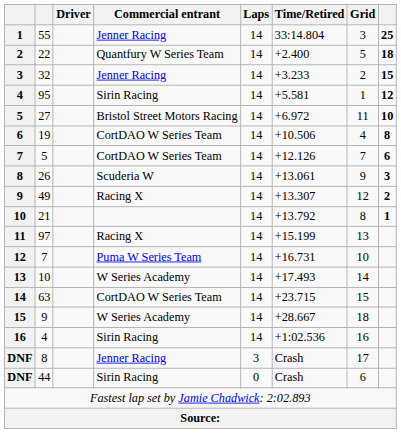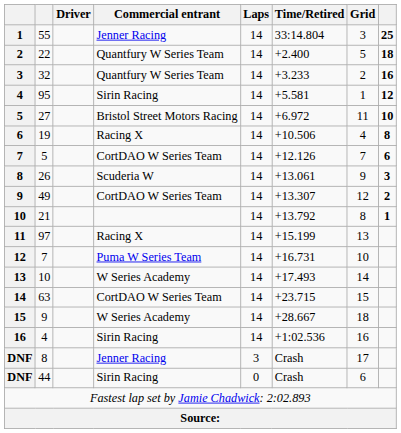 <table class="wikitable" style="font-size: 90%;">
 <tr>
 <th></th>
 <th></th>
 <th>Driver</th>
 <th>Commercial entrant</th>
 <th>Laps</th>
 <th>Time/Retired</th>
 <th>Grid</th>
 <th></th>
 </tr>
 <tr>
 <th>1</th>
 <td align="center">55</td>
 <td></td>
 <td><a href='#'>Jenner Racing</a></td>
 <td align="center">14</td>
 <td>33:14.804</td>
 <td align="center">3</td>
 <td align="center"><strong>25</strong></td>
 </tr>
 <tr>
 <th>2</th>
 <td align="center">22</td>
 <td></td>
 <td>Quantfury W Series Team</td>
 <td align="center">14</td>
 <td>+2.400</td>
 <td align="center">5</td>
 <td align="center"><strong>18</strong></td>
 </tr>
 <tr>
 <th>3</th>
 <td align="center">32</td>
 <td></td>
-<td><a href='#'>Jenner Racing</a></td>
+<td>Quantfury W Series Team</td>
 <td align="center">14</td>
 <td>+3.233</td>
 <td align="center">2</td>
-<td align="center"><strong>15</strong></td>
+<td align="center"><strong>16</strong></td>
 </tr>
 <tr>
 <th>4</th>
 <td align="center">95</td>
 <td></td>
 <td>Sirin Racing</td>
 <td align="center">14</td>
 <td>+5.581</td>
 <td align="center">1</td>
 <td align="center"><strong>12</strong></td>
 </tr>
 <tr>
 <th>5</th>
 <td align="center">27</td>
 <td></td>
 <td>Bristol Street Motors Racing</td>
 <td align="center">14</td>
 <td>+6.972</td>
 <td align="center">11</td>
 <td align="center"><strong>10</strong></td>
 </tr>
 <tr>
 <th>6</th>
 <td align="center">19</td>
 <td></td>
-<td>CortDAO W Series Team</td>
+<td>Racing X</td>
 <td align="center">14</td>
 <td>+10.506</td>
 <td align="center">4</td>
 <td align="center"><strong>8</strong></td>
 </tr>
 <tr>
 <th>7</th>
 <td align="center">5</td>
 <td></td>
 <td>CortDAO W Series Team</td>
 <td align="center">14</td>
 <td>+12.126</td>
 <td align="center">7</td>
 <td align="center"><strong>6</strong></td>
 </tr>
 <tr>
 <th>8</th>
 <td align="center">26</td>
 <td></td>
 <td>Scuderia W</td>
 <td align="center">14</td>
 <td>+13.061</td>
 <td align="center">9</td>
 <td align="center"><strong>3</strong></td>
 </tr>
 <tr>
 <th>9</th>
 <td align="center">49</td>
 <td></td>
-<td>Racing X</td>
+<td>CortDAO W Series Team</td>
 <td align="center">14</td>
 <td>+13.307</td>
 <td align="center">12</td>
 <td align="center"><strong>2</strong></td>
 </tr>
 <tr>
 <th>10</th>
 <td align="center">21</td>
 <td></td>
 <td></td>
 <td align="center">14</td>
 <td>+13.792</td>
 <td align="center">8</td>
 <td align="center"><strong>1</strong></td>
 </tr>
 <tr>
 <th>11</th>
 <td align="center">97</td>
 <td></td>
 <td>Racing X</td>
 <td align="center">14</td>
 <td>+15.199</td>
 <td align="center">13</td>
 <td></td>
 </tr>
 <tr>
 <th>12</th>
 <td align="center">7</td>
 <td></td>
 <td><a href='#'>Puma W Series Team</a></td>
 <td align="center">14</td>
 <td>+16.731</td>
 <td align="center">10</td>
 <td></td>
 </tr>
 <tr>
 <th>13</th>
 <td align="center">10</td>
 <td></td>
 <td>W Series Academy</td>
 <td align="center">14</td>
 <td>+17.493</td>
 <td align="center">14</td>
 <td></td>
 </tr>
 <tr>
 <th>14</th>
 <td align="center">63</td>
 <td></td>
 <td>CortDAO W Series Team</td>
 <td align="center">14</td>
 <td>+23.715</td>
 <td align="center">15</td>
 <td></td>
 </tr>
 <tr>
 <th>15</th>
 <td align="center">9</td>
 <td></td>
 <td>W Series Academy</td>
 <td align="center">14</td>
 <td>+28.667</td>
 <td align="center">18</td>
 <td></td>
 </tr>
 <tr>
 <th>16</th>
 <td align="center">4</td>
 <td></td>
 <td>Sirin Racing</td>
 <td align="center">14</td>
 <td>+1:02.536</td>
 <td align="center">16</td>
 <td></td>
 </tr>
 <tr>
 <th>DNF</th>
 <td align="center">8</td>
 <td></td>
 <td><a href='#'>Jenner Racing</a></td>
 <td align="center">3</td>
 <td>Crash</td>
 <td align="center">17</td>
 <td></td>
 </tr>
 <tr>
 <th>DNF</th>
 <td align="center">44</td>
 <td></td>
 <td>Sirin Racing</td>
 <td align="center">0</td>
 <td>Crash</td>
 <td align="center">6</td>
 <td></td>
 </tr>
 <tr>
 <td colspan=8 align=center><em>Fastest lap set by <a href='#'>Jamie Chadwick</a>: 2:02.893</em></td>
 </tr>
 <tr>
 <th colspan=8>Source:</th>
 </tr>
 </table>
